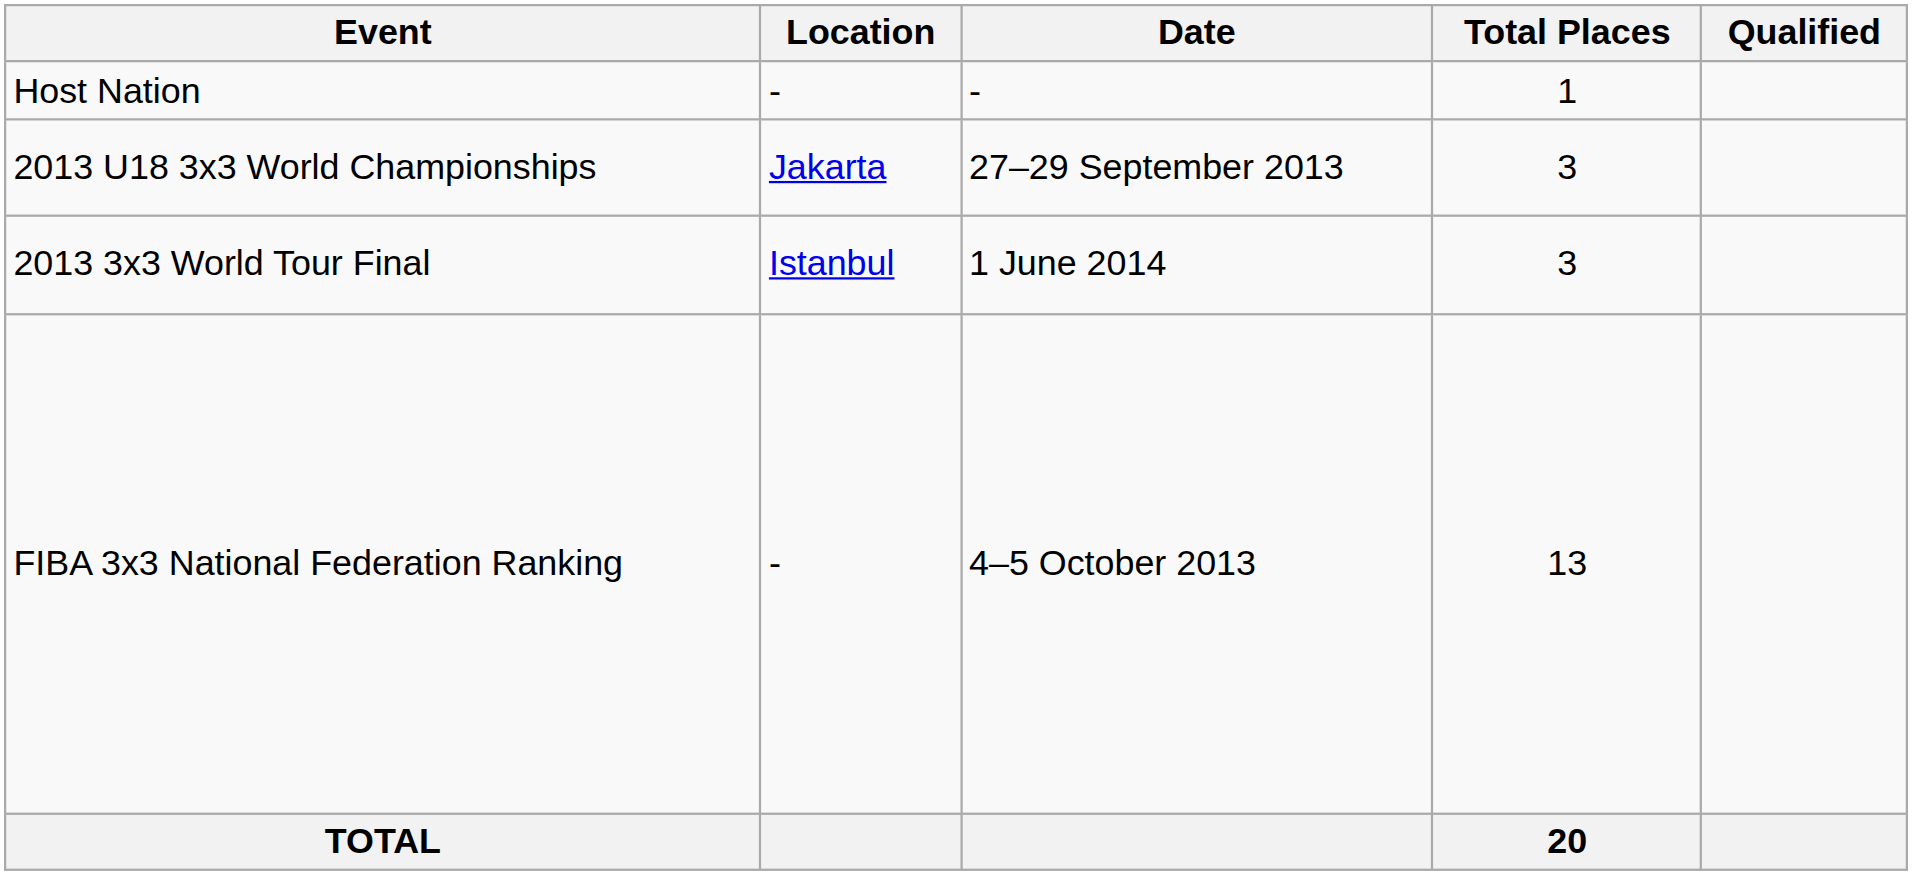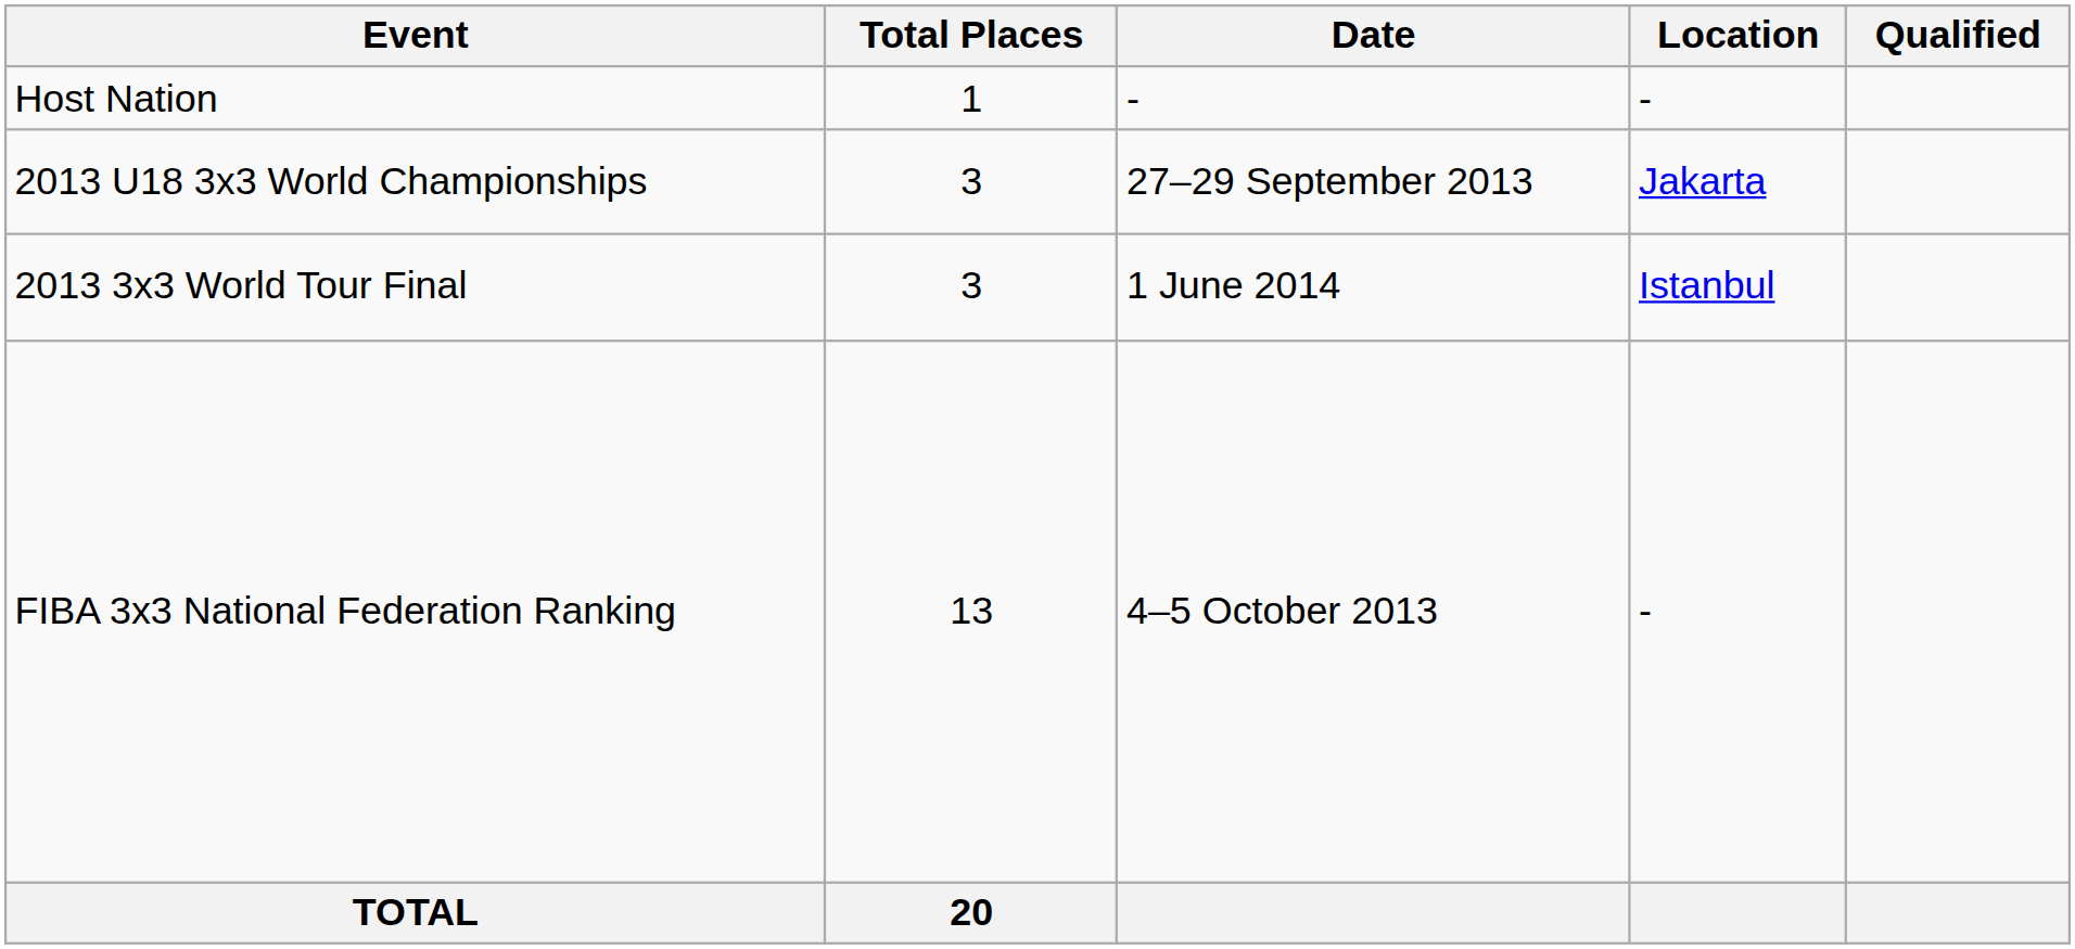 <table class="wikitable" width=850>
 <tr>
 <th>Event</th>
+<th>Total Places</th>
+<th>Date</th>
 <th>Location</th>
-<th>Date</th>
-<th>Total Places</th>
 <th>Qualified</th>
 </tr>
 <tr>
 <td>Host Nation</td>
+<td align="center">1</td>
 <td>-</td>
 <td>-</td>
-<td align="center">1</td>
 <td></td>
 </tr>
 <tr>
 <td>2013 U18 3x3 World Championships</td>
+<td align="center">3</td>
+<td>27–29 September 2013</td>
 <td> <a href='#'>Jakarta</a></td>
-<td>27–29 September 2013</td>
-<td align="center">3</td>
 <td><br><br></td>
 </tr>
 <tr>
 <td>2013 3x3 World Tour Final</td>
+<td align="center">3</td>
+<td>1 June 2014</td>
 <td> <a href='#'>Istanbul</a></td>
-<td>1 June 2014</td>
-<td align="center">3</td>
 <td><br><br></td>
 </tr>
 <tr>
 <td>FIBA 3x3 National Federation Ranking</td>
+<td align="center">13</td>
+<td>4–5 October 2013</td>
 <td>-</td>
-<td>4–5 October 2013</td>
-<td align="center">13</td>
 <td><br><br><br><br><br><br><br><br><br><br><br><br></td>
 </tr>
 <tr>
 <th>TOTAL</th>
+<th>20</th>
 <th></th>
 <th></th>
-<th>20</th>
 <th></th>
 </tr>
 </table>
